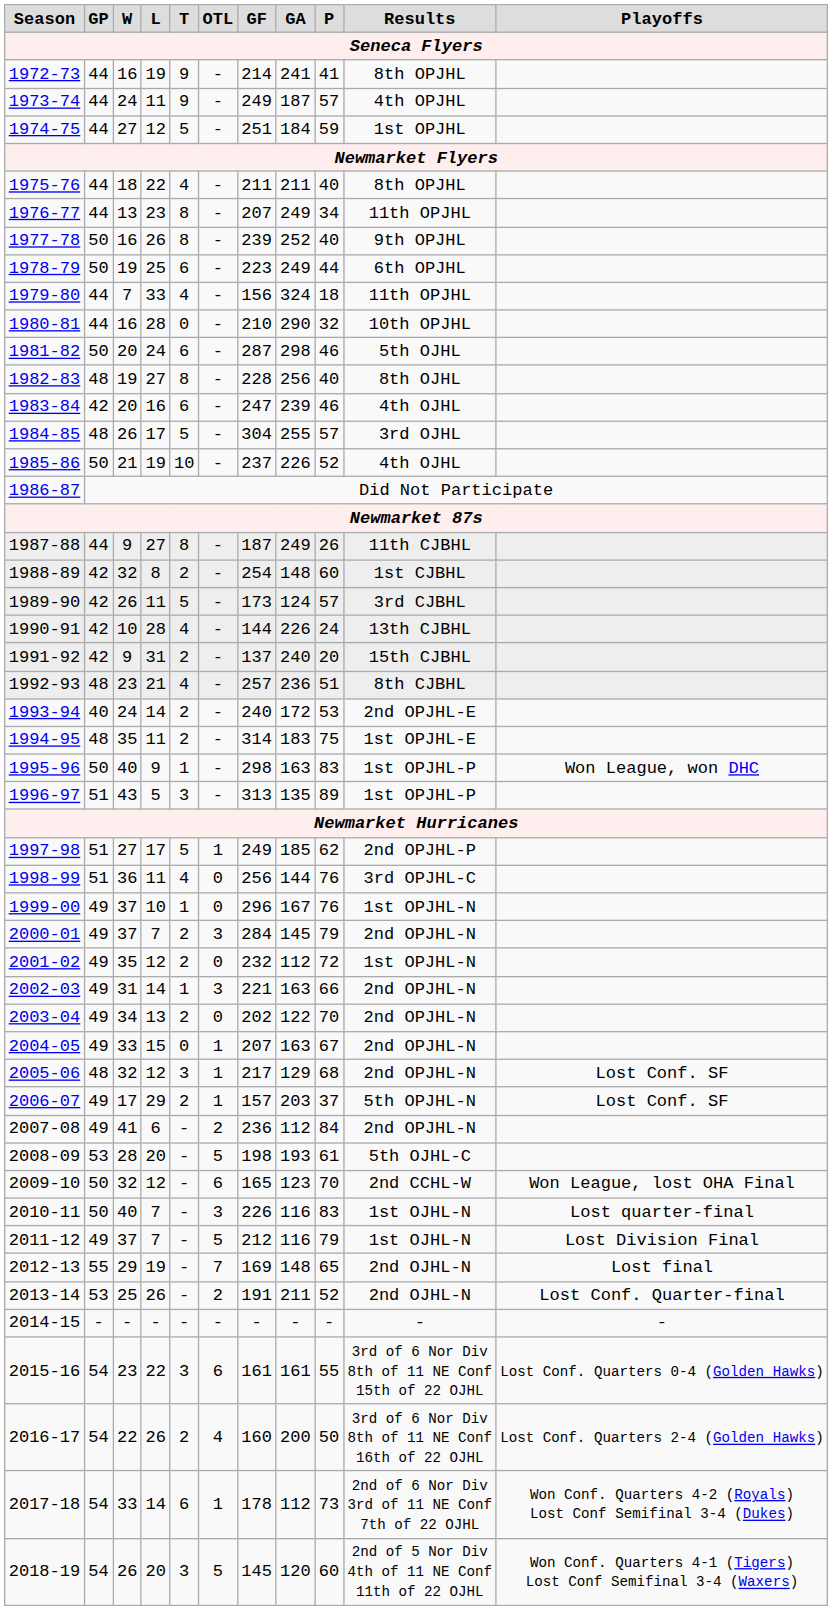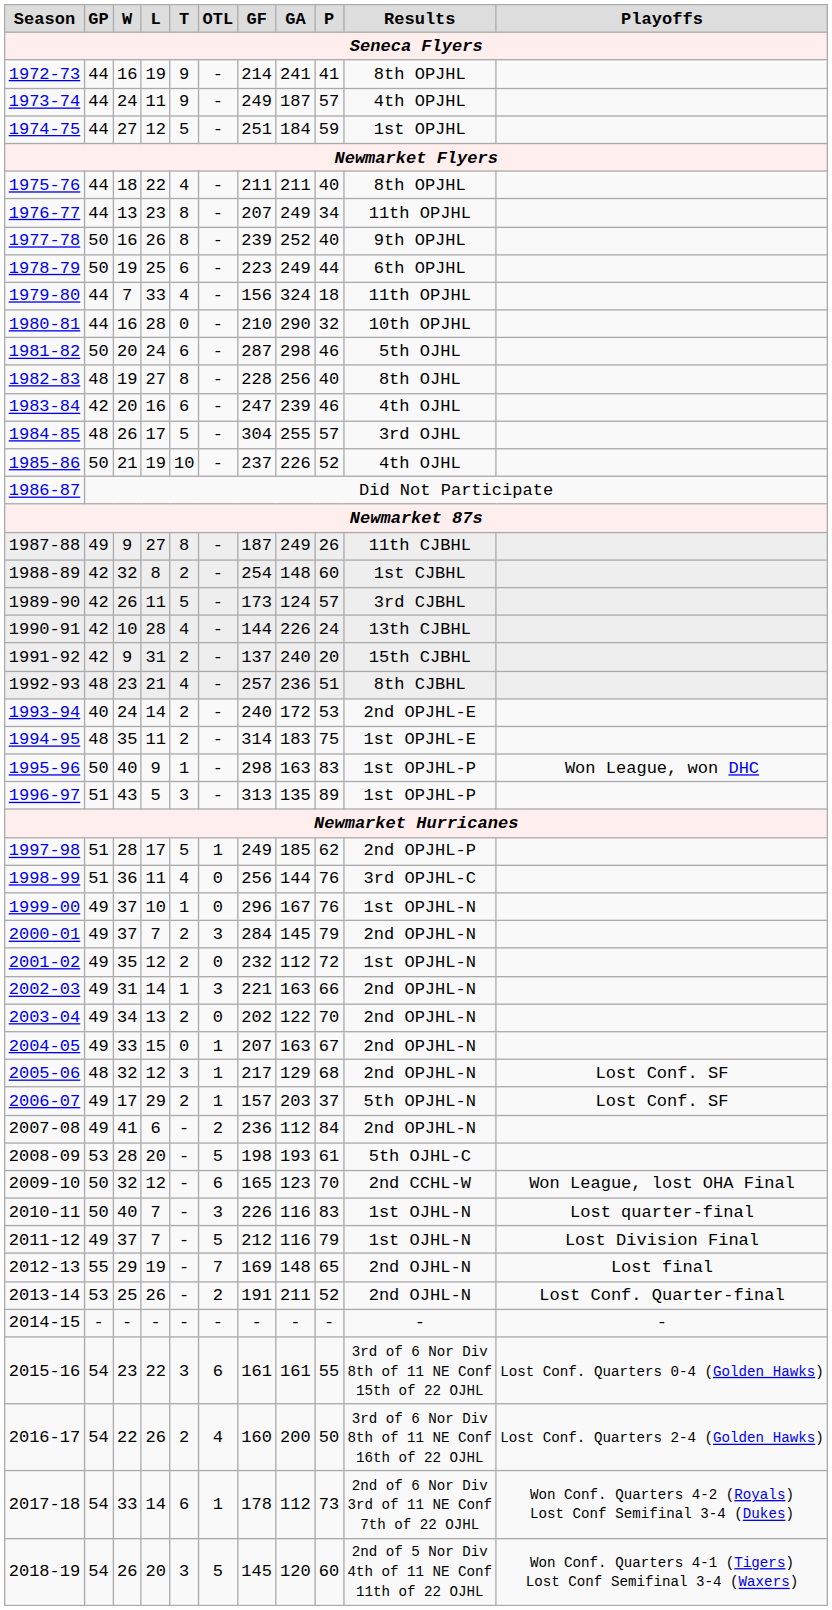 <table class="wikitable">
 <tr align="center"  bgcolor="#dddddd">
 <td><strong>Season</strong></td>
 <td><strong>GP</strong></td>
 <td><strong>W</strong></td>
 <td><strong>L</strong></td>
 <td><strong>T</strong></td>
 <td><strong>OTL</strong></td>
 <td><strong>GF</strong></td>
 <td><strong>GA</strong></td>
 <td><strong>P</strong></td>
 <td><strong>Results</strong></td>
 <td><strong>Playoffs</strong></td>
 </tr>
 <tr align="center"  bgcolor="#ffeeee">
 <td colspan="11"><strong><em>Seneca Flyers</em></strong></td>
 </tr>
 <tr align="center">
 <td><a href='#'>1972-73</a></td>
 <td>44</td>
 <td>16</td>
 <td>19</td>
 <td>9</td>
 <td>-</td>
 <td>214</td>
 <td>241</td>
 <td>41</td>
 <td>8th OPJHL</td>
 <td></td>
 </tr>
 <tr align="center">
 <td><a href='#'>1973-74</a></td>
 <td>44</td>
 <td>24</td>
 <td>11</td>
 <td>9</td>
 <td>-</td>
 <td>249</td>
 <td>187</td>
 <td>57</td>
 <td>4th OPJHL</td>
 <td></td>
 </tr>
 <tr align="center">
 <td><a href='#'>1974-75</a></td>
 <td>44</td>
 <td>27</td>
 <td>12</td>
 <td>5</td>
 <td>-</td>
 <td>251</td>
 <td>184</td>
 <td>59</td>
 <td>1st OPJHL</td>
 <td></td>
 </tr>
 <tr align="center"  bgcolor="#ffeeee">
 <td colspan="11"><strong><em>Newmarket Flyers</em></strong></td>
 </tr>
 <tr align="center">
 <td><a href='#'>1975-76</a></td>
 <td>44</td>
 <td>18</td>
 <td>22</td>
 <td>4</td>
 <td>-</td>
 <td>211</td>
 <td>211</td>
 <td>40</td>
 <td>8th OPJHL</td>
 <td></td>
 </tr>
 <tr align="center">
 <td><a href='#'>1976-77</a></td>
 <td>44</td>
 <td>13</td>
 <td>23</td>
 <td>8</td>
 <td>-</td>
 <td>207</td>
 <td>249</td>
 <td>34</td>
 <td>11th OPJHL</td>
 <td></td>
 </tr>
 <tr align="center">
 <td><a href='#'>1977-78</a></td>
 <td>50</td>
 <td>16</td>
 <td>26</td>
 <td>8</td>
 <td>-</td>
 <td>239</td>
 <td>252</td>
 <td>40</td>
 <td>9th OPJHL</td>
 <td></td>
 </tr>
 <tr align="center">
 <td><a href='#'>1978-79</a></td>
 <td>50</td>
 <td>19</td>
 <td>25</td>
 <td>6</td>
 <td>-</td>
 <td>223</td>
 <td>249</td>
 <td>44</td>
 <td>6th OPJHL</td>
 <td></td>
 </tr>
 <tr align="center">
 <td><a href='#'>1979-80</a></td>
 <td>44</td>
 <td>7</td>
 <td>33</td>
 <td>4</td>
 <td>-</td>
 <td>156</td>
 <td>324</td>
 <td>18</td>
 <td>11th OPJHL</td>
 <td></td>
 </tr>
 <tr align="center">
 <td><a href='#'>1980-81</a></td>
 <td>44</td>
 <td>16</td>
 <td>28</td>
 <td>0</td>
 <td>-</td>
 <td>210</td>
 <td>290</td>
 <td>32</td>
 <td>10th OPJHL</td>
 <td></td>
 </tr>
 <tr align="center">
 <td><a href='#'>1981-82</a></td>
 <td>50</td>
 <td>20</td>
 <td>24</td>
 <td>6</td>
 <td>-</td>
 <td>287</td>
 <td>298</td>
 <td>46</td>
 <td>5th OJHL</td>
 <td></td>
 </tr>
 <tr align="center">
 <td><a href='#'>1982-83</a></td>
 <td>48</td>
 <td>19</td>
 <td>27</td>
 <td>8</td>
 <td>-</td>
 <td>228</td>
 <td>256</td>
 <td>40</td>
 <td>8th OJHL</td>
 <td></td>
 </tr>
 <tr align="center">
 <td><a href='#'>1983-84</a></td>
 <td>42</td>
 <td>20</td>
 <td>16</td>
 <td>6</td>
 <td>-</td>
 <td>247</td>
 <td>239</td>
 <td>46</td>
 <td>4th OJHL</td>
 <td></td>
 </tr>
 <tr align="center">
 <td><a href='#'>1984-85</a></td>
 <td>48</td>
 <td>26</td>
 <td>17</td>
 <td>5</td>
 <td>-</td>
 <td>304</td>
 <td>255</td>
 <td>57</td>
 <td>3rd OJHL</td>
 <td></td>
 </tr>
 <tr align="center">
 <td><a href='#'>1985-86</a></td>
 <td>50</td>
 <td>21</td>
 <td>19</td>
 <td>10</td>
 <td>-</td>
 <td>237</td>
 <td>226</td>
 <td>52</td>
 <td>4th OJHL</td>
 <td></td>
 </tr>
 <tr align="center">
 <td><a href='#'>1986-87</a></td>
 <td colspan="11">Did Not Participate</td>
 </tr>
 <tr align="center"  bgcolor="#ffeeee">
 <td colspan="11"><strong><em>Newmarket 87s</em></strong></td>
 </tr>
 <tr align="center" bgcolor="#eeeeee">
 <td>1987-88</td>
-<td>44</td>
+<td>49</td>
 <td>9</td>
 <td>27</td>
 <td>8</td>
 <td>-</td>
 <td>187</td>
 <td>249</td>
 <td>26</td>
 <td>11th CJBHL</td>
 <td></td>
 </tr>
 <tr align="center" bgcolor="#eeeeee">
 <td>1988-89</td>
 <td>42</td>
 <td>32</td>
 <td>8</td>
 <td>2</td>
 <td>-</td>
 <td>254</td>
 <td>148</td>
 <td>60</td>
 <td>1st CJBHL</td>
 <td></td>
 </tr>
 <tr align="center" bgcolor="#eeeeee">
 <td>1989-90</td>
 <td>42</td>
 <td>26</td>
 <td>11</td>
 <td>5</td>
 <td>-</td>
 <td>173</td>
 <td>124</td>
 <td>57</td>
 <td>3rd CJBHL</td>
 <td></td>
 </tr>
 <tr align="center" bgcolor="#eeeeee">
 <td>1990-91</td>
 <td>42</td>
 <td>10</td>
 <td>28</td>
 <td>4</td>
 <td>-</td>
 <td>144</td>
 <td>226</td>
 <td>24</td>
 <td>13th CJBHL</td>
 <td></td>
 </tr>
 <tr align="center" bgcolor="#eeeeee">
 <td>1991-92</td>
 <td>42</td>
 <td>9</td>
 <td>31</td>
 <td>2</td>
 <td>-</td>
 <td>137</td>
 <td>240</td>
 <td>20</td>
 <td>15th CJBHL</td>
 <td></td>
 </tr>
 <tr align="center" bgcolor="#eeeeee">
 <td>1992-93</td>
 <td>48</td>
 <td>23</td>
 <td>21</td>
 <td>4</td>
 <td>-</td>
 <td>257</td>
 <td>236</td>
 <td>51</td>
 <td>8th CJBHL</td>
 <td></td>
 </tr>
 <tr align="center">
 <td><a href='#'>1993-94</a></td>
 <td>40</td>
 <td>24</td>
 <td>14</td>
 <td>2</td>
 <td>-</td>
 <td>240</td>
 <td>172</td>
 <td>53</td>
 <td>2nd OPJHL-E</td>
 <td></td>
 </tr>
 <tr align="center">
 <td><a href='#'>1994-95</a></td>
 <td>48</td>
 <td>35</td>
 <td>11</td>
 <td>2</td>
 <td>-</td>
 <td>314</td>
 <td>183</td>
 <td>75</td>
 <td>1st OPJHL-E</td>
 <td></td>
 </tr>
 <tr align="center">
 <td><a href='#'>1995-96</a></td>
 <td>50</td>
 <td>40</td>
 <td>9</td>
 <td>1</td>
 <td>-</td>
 <td>298</td>
 <td>163</td>
 <td>83</td>
 <td>1st OPJHL-P</td>
 <td>Won League, won <a href='#'>DHC</a></td>
 </tr>
 <tr align="center">
 <td><a href='#'>1996-97</a></td>
 <td>51</td>
 <td>43</td>
 <td>5</td>
 <td>3</td>
 <td>-</td>
 <td>313</td>
 <td>135</td>
 <td>89</td>
 <td>1st OPJHL-P</td>
 <td></td>
 </tr>
 <tr align="center"  bgcolor="#ffeeee">
 <td colspan="11"><strong><em>Newmarket Hurricanes</em></strong></td>
 </tr>
 <tr align="center">
 <td><a href='#'>1997-98</a></td>
 <td>51</td>
-<td>27</td>
+<td>28</td>
 <td>17</td>
 <td>5</td>
 <td>1</td>
 <td>249</td>
 <td>185</td>
 <td>62</td>
 <td>2nd OPJHL-P</td>
 <td></td>
 </tr>
 <tr align="center">
 <td><a href='#'>1998-99</a></td>
 <td>51</td>
 <td>36</td>
 <td>11</td>
 <td>4</td>
 <td>0</td>
 <td>256</td>
 <td>144</td>
 <td>76</td>
 <td>3rd OPJHL-C</td>
 <td></td>
 </tr>
 <tr align="center">
 <td><a href='#'>1999-00</a></td>
 <td>49</td>
 <td>37</td>
 <td>10</td>
 <td>1</td>
 <td>0</td>
 <td>296</td>
 <td>167</td>
 <td>76</td>
 <td>1st OPJHL-N</td>
 <td></td>
 </tr>
 <tr align="center">
 <td><a href='#'>2000-01</a></td>
 <td>49</td>
 <td>37</td>
 <td>7</td>
 <td>2</td>
 <td>3</td>
 <td>284</td>
 <td>145</td>
 <td>79</td>
 <td>2nd OPJHL-N</td>
 <td></td>
 </tr>
 <tr align="center">
 <td><a href='#'>2001-02</a></td>
 <td>49</td>
 <td>35</td>
 <td>12</td>
 <td>2</td>
 <td>0</td>
 <td>232</td>
 <td>112</td>
 <td>72</td>
 <td>1st OPJHL-N</td>
 <td></td>
 </tr>
 <tr align="center">
 <td><a href='#'>2002-03</a></td>
 <td>49</td>
 <td>31</td>
 <td>14</td>
 <td>1</td>
 <td>3</td>
 <td>221</td>
 <td>163</td>
 <td>66</td>
 <td>2nd OPJHL-N</td>
 <td></td>
 </tr>
 <tr align="center">
 <td><a href='#'>2003-04</a></td>
 <td>49</td>
 <td>34</td>
 <td>13</td>
 <td>2</td>
 <td>0</td>
 <td>202</td>
 <td>122</td>
 <td>70</td>
 <td>2nd OPJHL-N</td>
 <td></td>
 </tr>
 <tr align="center">
 <td><a href='#'>2004-05</a></td>
 <td>49</td>
 <td>33</td>
 <td>15</td>
 <td>0</td>
 <td>1</td>
 <td>207</td>
 <td>163</td>
 <td>67</td>
 <td>2nd OPJHL-N</td>
 <td></td>
 </tr>
 <tr align="center">
 <td><a href='#'>2005-06</a></td>
 <td>48</td>
 <td>32</td>
 <td>12</td>
 <td>3</td>
 <td>1</td>
 <td>217</td>
 <td>129</td>
 <td>68</td>
 <td>2nd OPJHL-N</td>
 <td>Lost Conf. SF</td>
 </tr>
 <tr align="center">
 <td><a href='#'>2006-07</a></td>
 <td>49</td>
 <td>17</td>
 <td>29</td>
 <td>2</td>
 <td>1</td>
 <td>157</td>
 <td>203</td>
 <td>37</td>
 <td>5th OPJHL-N</td>
 <td>Lost Conf. SF</td>
 </tr>
 <tr align="center">
 <td>2007-08</td>
 <td>49</td>
 <td>41</td>
 <td>6</td>
 <td>-</td>
 <td>2</td>
 <td>236</td>
 <td>112</td>
 <td>84</td>
 <td>2nd OPJHL-N</td>
 <td></td>
 </tr>
 <tr align="center">
 <td>2008-09</td>
 <td>53</td>
 <td>28</td>
 <td>20</td>
 <td>-</td>
 <td>5</td>
 <td>198</td>
 <td>193</td>
 <td>61</td>
 <td>5th OJHL-C</td>
 <td></td>
 </tr>
 <tr align="center">
 <td>2009-10</td>
 <td>50</td>
 <td>32</td>
 <td>12</td>
 <td>-</td>
 <td>6</td>
 <td>165</td>
 <td>123</td>
 <td>70</td>
 <td>2nd CCHL-W</td>
 <td>Won League, lost OHA Final</td>
 </tr>
 <tr align="center">
 <td>2010-11</td>
 <td>50</td>
 <td>40</td>
 <td>7</td>
 <td>-</td>
 <td>3</td>
 <td>226</td>
 <td>116</td>
 <td>83</td>
 <td>1st OJHL-N</td>
 <td>Lost quarter-final</td>
 </tr>
 <tr align="center">
 <td>2011-12</td>
 <td>49</td>
 <td>37</td>
 <td>7</td>
 <td>-</td>
 <td>5</td>
 <td>212</td>
 <td>116</td>
 <td>79</td>
 <td>1st OJHL-N</td>
 <td>Lost Division Final</td>
 </tr>
 <tr align="center">
 <td>2012-13</td>
 <td>55</td>
 <td>29</td>
 <td>19</td>
 <td>-</td>
 <td>7</td>
 <td>169</td>
 <td>148</td>
 <td>65</td>
 <td>2nd OJHL-N</td>
 <td>Lost final</td>
 </tr>
 <tr align="center">
 <td>2013-14</td>
 <td>53</td>
 <td>25</td>
 <td>26</td>
 <td>-</td>
 <td>2</td>
 <td>191</td>
 <td>211</td>
 <td>52</td>
 <td>2nd OJHL-N</td>
 <td>Lost Conf. Quarter-final</td>
 </tr>
 <tr align="center">
 <td>2014-15</td>
 <td>-</td>
 <td>-</td>
 <td>-</td>
 <td>-</td>
 <td>-</td>
 <td>-</td>
 <td>-</td>
 <td>-</td>
 <td>-</td>
 <td>-</td>
 </tr>
 <tr align="center">
 <td>2015-16</td>
 <td>54</td>
 <td>23</td>
 <td>22</td>
 <td>3</td>
 <td>6</td>
 <td>161</td>
 <td>161</td>
 <td>55</td>
 <td><small>3rd of 6 Nor Div<br>8th of 11 NE Conf<br>15th of 22 OJHL</small></td>
 <td><small>Lost Conf. Quarters 0-4 (<a href='#'>Golden Hawks</a>)</small></td>
 </tr>
 <tr align="center">
 <td>2016-17</td>
 <td>54</td>
 <td>22</td>
 <td>26</td>
 <td>2</td>
 <td>4</td>
 <td>160</td>
 <td>200</td>
 <td>50</td>
 <td><small>3rd of 6 Nor Div<br>8th of 11 NE Conf<br>16th of 22 OJHL</small></td>
 <td><small>Lost Conf. Quarters 2-4 (<a href='#'>Golden Hawks</a>)</small></td>
 </tr>
 <tr align="center">
 <td>2017-18</td>
 <td>54</td>
 <td>33</td>
 <td>14</td>
 <td>6</td>
 <td>1</td>
 <td>178</td>
 <td>112</td>
 <td>73</td>
 <td><small>2nd of 6 Nor Div<br>3rd of 11 NE Conf<br>7th of 22 OJHL</small></td>
 <td><small>Won Conf. Quarters 4-2 (<a href='#'>Royals</a>)<br>Lost Conf Semifinal 3-4 (<a href='#'>Dukes</a>)</small></td>
 </tr>
 <tr align="center">
 <td>2018-19</td>
 <td>54</td>
 <td>26</td>
 <td>20</td>
 <td>3</td>
 <td>5</td>
 <td>145</td>
 <td>120</td>
 <td>60</td>
 <td><small>2nd of 5 Nor Div<br>4th of 11 NE Conf<br>11th of 22 OJHL</small></td>
 <td><small>Won Conf. Quarters 4-1 (<a href='#'>Tigers</a>)<br>Lost Conf Semifinal 3-4 (<a href='#'>Waxers</a>)</small></td>
 </tr>
 </table>
